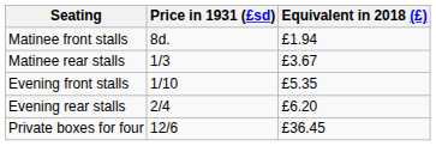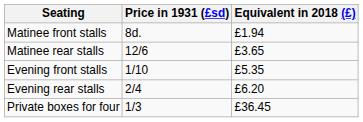 <table class="wikitable">
 <tr>
 <th>Seating</th>
 <th>Price in 1931 (<a href='#'>£sd</a>)</th>
 <th>Equivalent in 2018 <a href='#'>(£)</a></th>
 </tr>
 <tr>
 <td>Matinee front stalls</td>
 <td>8d.</td>
 <td>£1.94</td>
 </tr>
 <tr>
 <td>Matinee rear stalls</td>
-<td>1/3</td>
-<td>£3.67</td>
+<td>12/6</td>
+<td>£3.65</td>
 </tr>
 <tr>
 <td>Evening front stalls</td>
 <td>1/10</td>
 <td>£5.35</td>
 </tr>
 <tr>
 <td>Evening rear stalls</td>
 <td>2/4</td>
 <td>£6.20</td>
 </tr>
 <tr>
 <td>Private boxes for four</td>
-<td>12/6</td>
+<td>1/3</td>
 <td>£36.45</td>
 </tr>
 </table>
